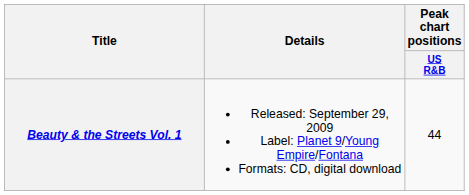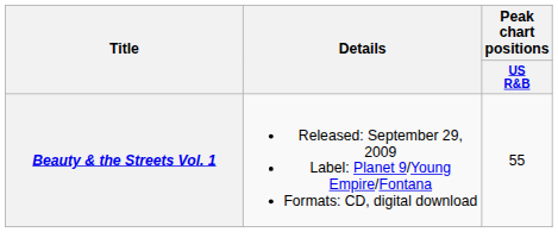 <table class="wikitable plainrowheaders" style="text-align:center;" border="1">
 <tr>
 <th scope="col" rowspan="2" style="width:16em;">Title</th>
 <th scope="col" rowspan="2" style="width:16em;">Details</th>
 <th scope="col" colspan="1">Peak chart positions</th>
 </tr>
 <tr style="font-size:smaller;">
 <th style="width:25px;"><a href='#'>US <br>R&B</a><br></th>
 </tr>
 <tr>
 <th scope="row"><em><a href='#'>Beauty & the Streets Vol. 1</a></em></th>
 <td><br><ul><li>Released: September 29, 2009</li><li>Label: <a href='#'>Planet 9</a>/<a href='#'>Young Empire</a>/<a href='#'>Fontana</a></li><li>Formats: CD, digital download</li></ul></td>
-<td>44</td>
+<td>55</td>
 </tr>
 </table>
